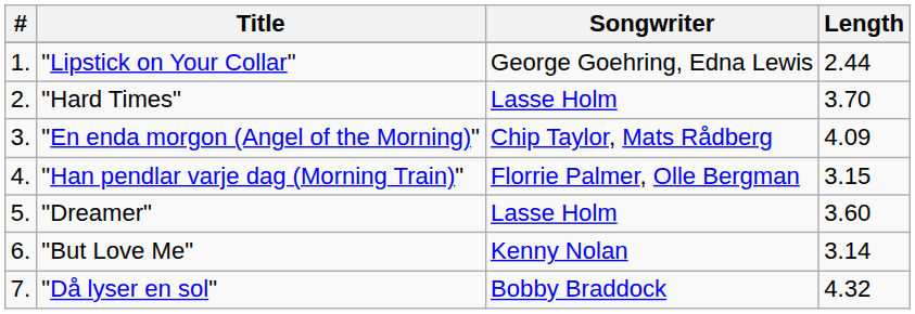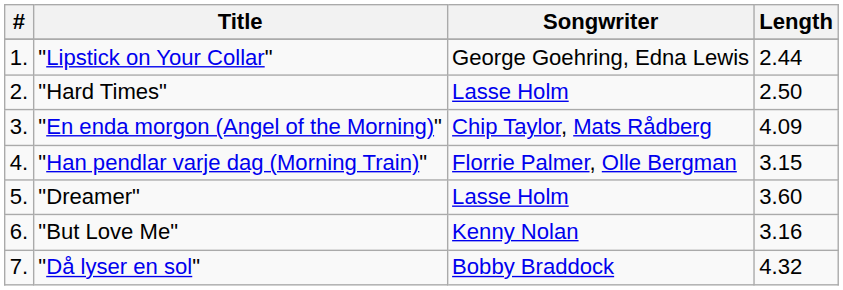 <table class="wikitable">
 <tr>
 <th>#</th>
 <th>Title</th>
 <th>Songwriter</th>
 <th>Length</th>
 </tr>
 <tr bgcolor="#ebf5ff">
 </tr>
 <tr>
 <td>1.</td>
 <td>"<a href='#'>Lipstick on Your Collar</a>"</td>
 <td>George Goehring, Edna Lewis</td>
 <td>2.44</td>
 </tr>
 <tr>
 <td>2.</td>
 <td>"Hard Times"</td>
 <td><a href='#'>Lasse Holm</a></td>
-<td>3.70</td>
+<td>2.50</td>
 </tr>
 <tr>
 <td>3.</td>
 <td>"<a href='#'>En enda morgon (Angel of the Morning)</a>"</td>
 <td><a href='#'>Chip Taylor</a>, <a href='#'>Mats Rådberg</a></td>
 <td>4.09</td>
 </tr>
 <tr>
 <td>4.</td>
 <td>"<a href='#'>Han pendlar varje dag (Morning Train)</a>"</td>
 <td><a href='#'>Florrie Palmer</a>, <a href='#'>Olle Bergman</a></td>
 <td>3.15</td>
 </tr>
 <tr>
 <td>5.</td>
 <td>"Dreamer"</td>
 <td><a href='#'>Lasse Holm</a></td>
 <td>3.60</td>
 </tr>
 <tr>
 <td>6.</td>
 <td>"But Love Me"</td>
 <td><a href='#'>Kenny Nolan</a></td>
-<td>3.14</td>
+<td>3.16</td>
 </tr>
 <tr>
 <td>7.</td>
 <td>"<a href='#'>Då lyser en sol</a>"</td>
 <td><a href='#'>Bobby Braddock</a></td>
 <td>4.32</td>
 </tr>
 </table>
